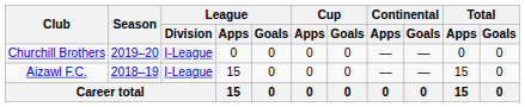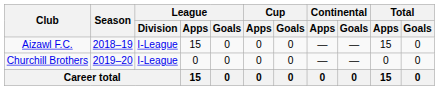 <table class="wikitable" style="text-align: center;">
 <tr>
 <th rowspan="2">Club</th>
 <th rowspan="2">Season</th>
 <th colspan="3">League</th>
 <th colspan="2">Cup</th>
 <th colspan="2">Continental</th>
 <th colspan="2">Total</th>
 </tr>
 <tr>
 <th>Division</th>
 <th>Apps</th>
 <th>Goals</th>
 <th>Apps</th>
 <th>Goals</th>
 <th>Apps</th>
 <th>Goals</th>
 <th>Apps</th>
 <th>Goals</th>
 </tr>
 <tr>
+<td rowspan="1"><a href='#'>Aizawl F.C.</a></td>
+<td><a href='#'>2018–19</a></td>
+<td><a href='#'>I-League</a></td>
+<td>15</td>
+<td>0</td>
+<td>0</td>
+<td>0</td>
+<td>—</td>
+<td>—</td>
+<td>15</td>
+<td>0</td>
+</tr>
+<tr>
 <td rowspan="1"><a href='#'>Churchill Brothers</a></td>
 <td><a href='#'>2019–20</a></td>
 <td><a href='#'>I-League</a></td>
 <td>0</td>
 <td>0</td>
 <td>0</td>
 <td>0</td>
 <td>—</td>
 <td>—</td>
 <td>0</td>
-<td>0</td>
-</tr>
-<tr>
-<td rowspan="1"><a href='#'>Aizawl F.C.</a></td>
-<td><a href='#'>2018–19</a></td>
-<td><a href='#'>I-League</a></td>
-<td>15</td>
-<td>0</td>
-<td>0</td>
-<td>0</td>
-<td>—</td>
-<td>—</td>
-<td>15</td>
 <td>0</td>
 </tr>
 <tr>
 <th colspan="3">Career total</th>
 <th>15</th>
 <th>0</th>
 <th>0</th>
 <th>0</th>
 <th>0</th>
 <th>0</th>
 <th>15</th>
 <th>0</th>
 </tr>
 </table>
